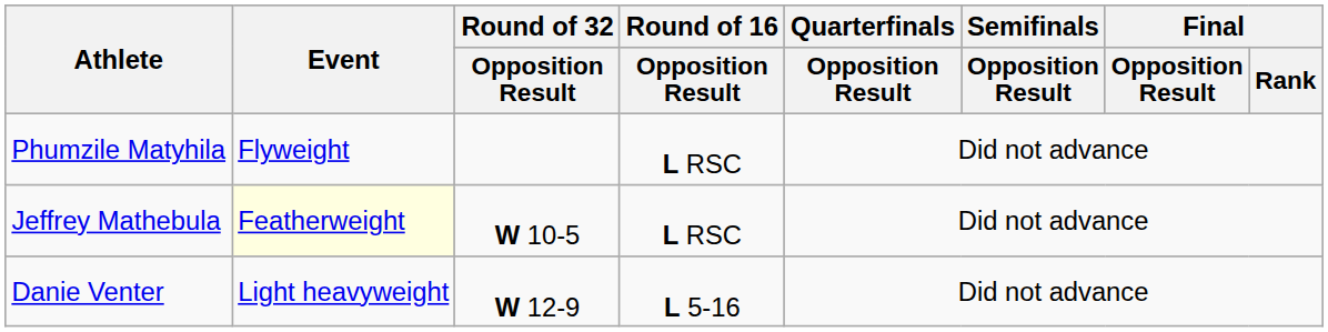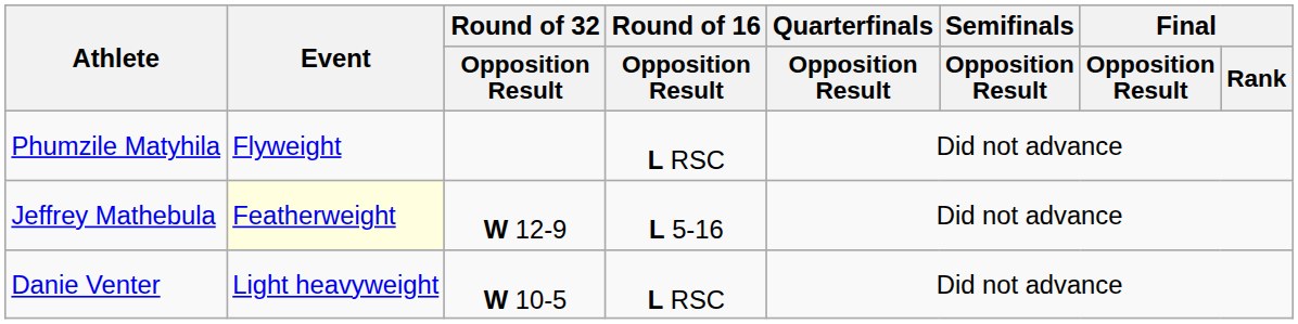 <table class="wikitable" style="font-size:90%">
 <tr>
 <th rowspan="2">Athlete</th>
 <th rowspan="2">Event</th>
 <th>Round of 32</th>
 <th>Round of 16</th>
 <th>Quarterfinals</th>
 <th>Semifinals</th>
 <th colspan=2>Final</th>
 </tr>
 <tr style="font-size:95%">
 <th>Opposition<br>Result</th>
 <th>Opposition<br>Result</th>
 <th>Opposition<br>Result</th>
 <th>Opposition<br>Result</th>
 <th>Opposition<br>Result</th>
 <th>Rank</th>
 </tr>
 <tr align=center>
 <td align=left><a href='#'>Phumzile Matyhila</a></td>
 <td align=left><a href='#'>Flyweight</a></td>
 <td></td>
 <td><br><strong>L</strong> RSC</td>
 <td colspan=4>Did not advance</td>
 </tr>
 <tr align=center>
 <td align=left><a href='#'>Jeffrey Mathebula</a></td>
 <td align=left style="background: lightyellow;"><a href='#'>Featherweight</a></td>
-<td><br><strong>W</strong> 10-5</td>
-<td><br><strong>L</strong> RSC</td>
+<td><br><strong>W</strong> 12-9</td>
+<td><br><strong>L</strong> 5-16</td>
 <td colspan=5>Did not advance</td>
 </tr>
 <tr align=center>
 <td align=left><a href='#'>Danie Venter</a></td>
 <td align=left><a href='#'>Light heavyweight</a></td>
-<td><br><strong>W</strong> 12-9</td>
-<td><br><strong>L</strong> 5-16</td>
+<td><br><strong>W</strong> 10-5</td>
+<td><br><strong>L</strong> RSC</td>
 <td colspan=4>Did not advance</td>
 </tr>
 </table>
